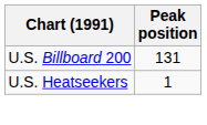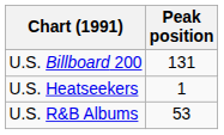 <table class="wikitable">
 <tr>
 <th>Chart (1991)</th>
 <th>Peak<br>position</th>
 </tr>
 <tr>
 <td>U.S. <a href='#'><em>Billboard</em> 200</a></td>
 <td align="center">131</td>
 </tr>
 <tr>
 <td>U.S. <a href='#'>Heatseekers</a></td>
 <td align="center">1</td>
 </tr>
+<tr>
+<td>U.S. <a href='#'>R&B Albums</a></td>
+<td align="center">53</td>
+</tr>
 </table>
